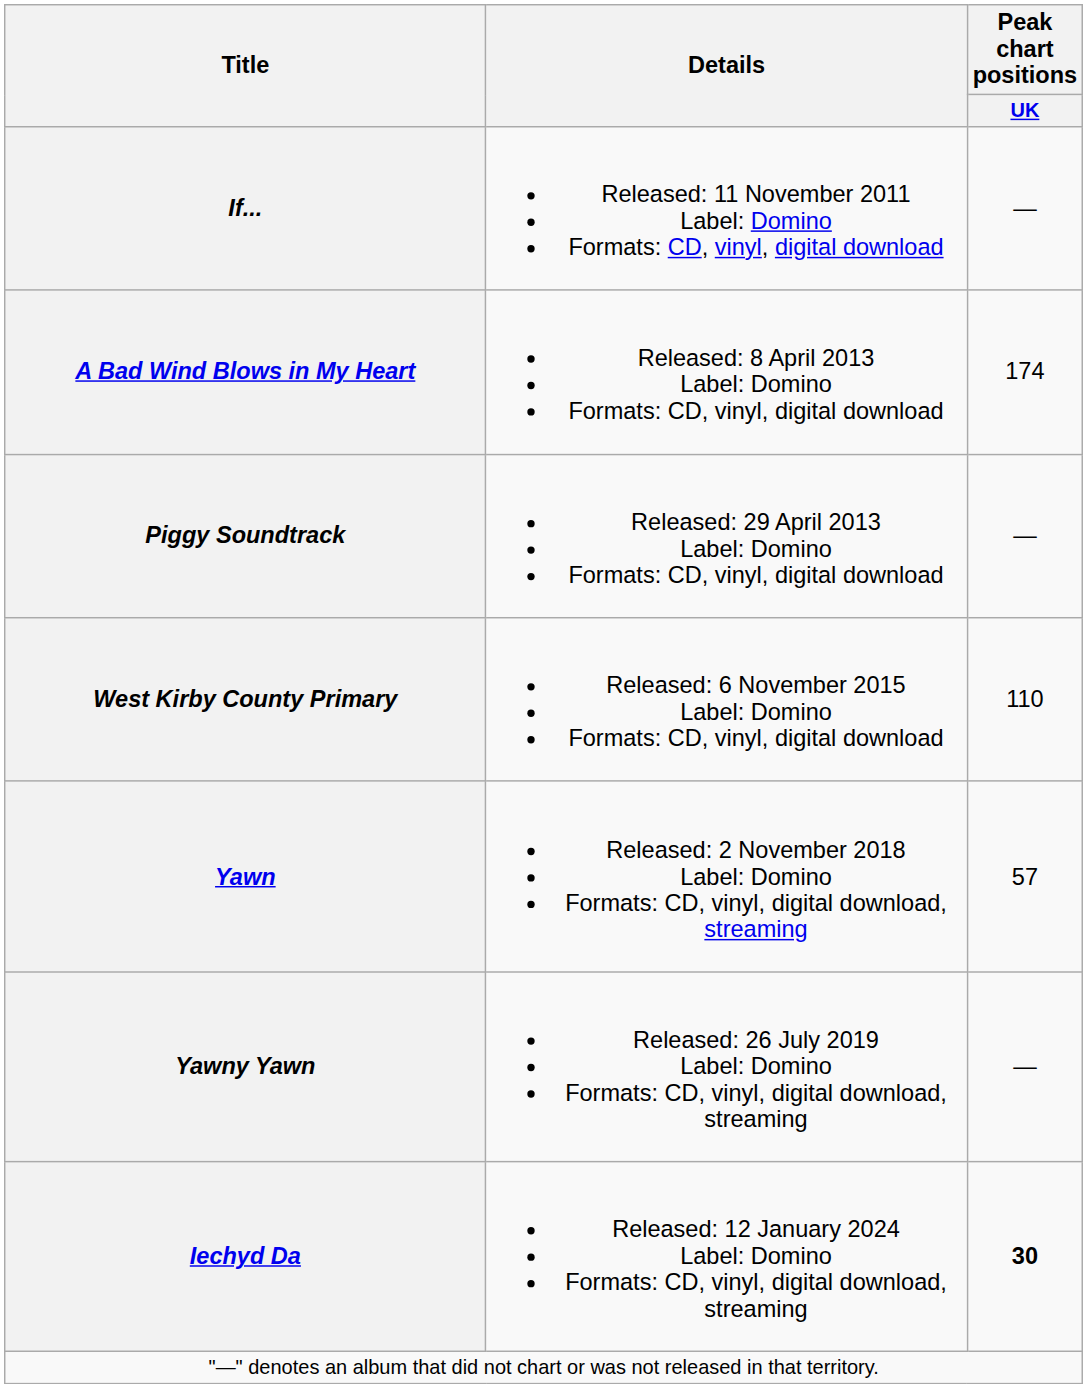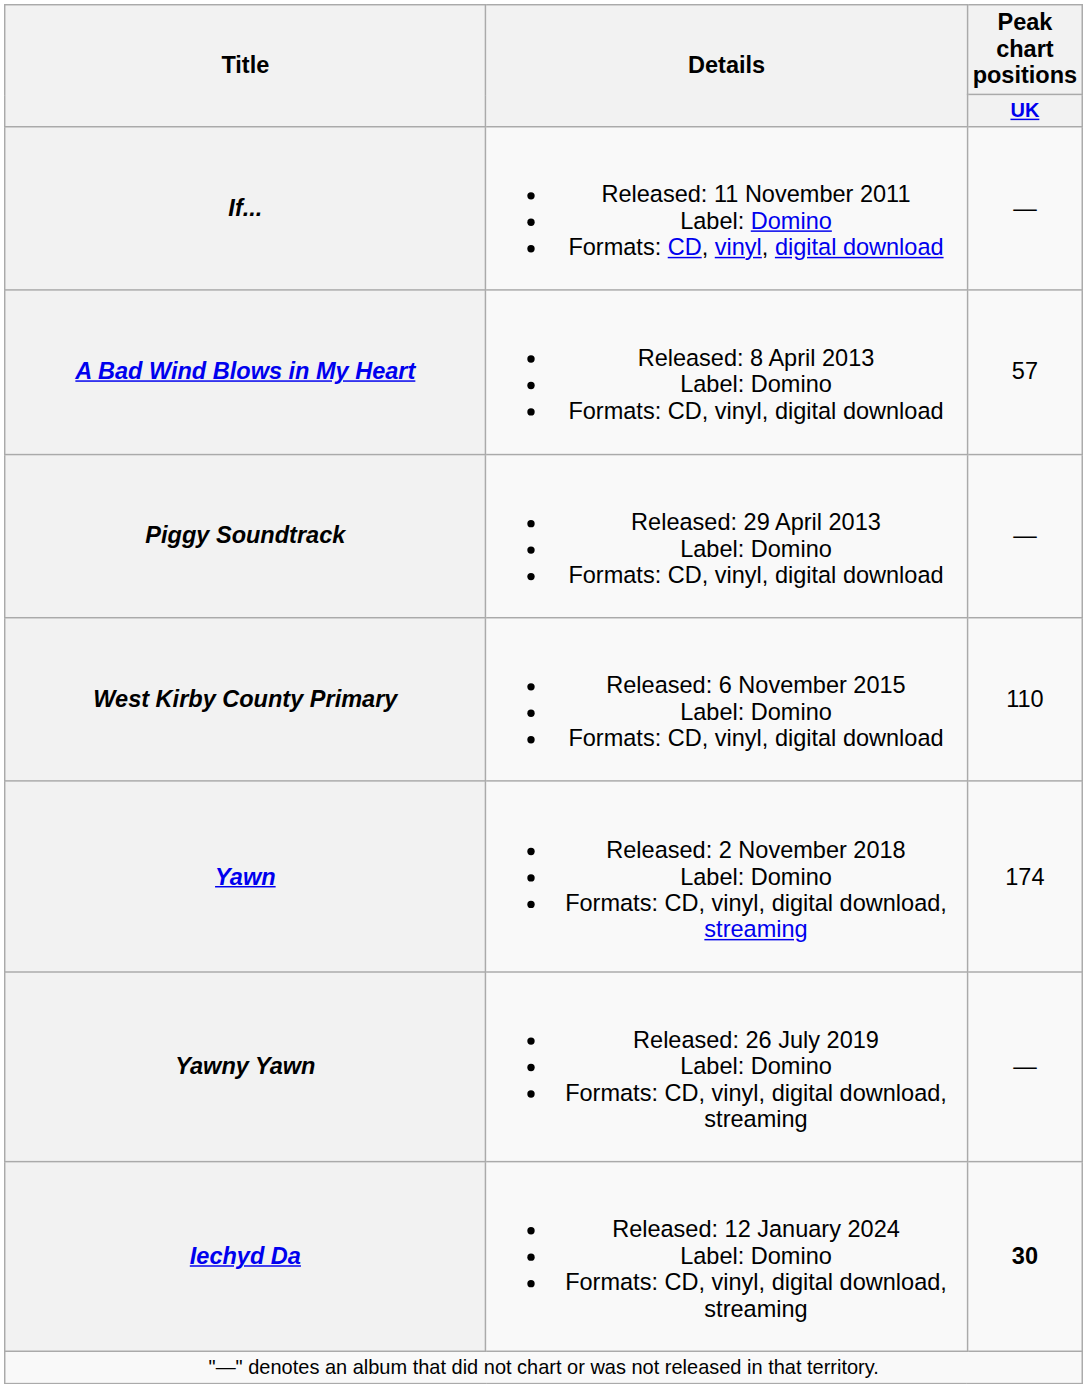 <table class="wikitable plainrowheaders" style="text-align:center;" border="1">
 <tr>
 <th scope="col" rowspan="2" style="width:20em;">Title</th>
 <th scope="col" rowspan="2" style="width:20em;">Details</th>
 <th scope="col" colspan="1">Peak chart positions</th>
 </tr>
 <tr>
 <th scope="col" style="width:3em;font-size:85%;"><a href='#'>UK</a><br></th>
 </tr>
 <tr>
 <th scope="row"><em>If...</em></th>
 <td><br><ul><li>Released: 11 November 2011</li><li>Label: <a href='#'>Domino</a></li><li>Formats: <a href='#'>CD</a>, <a href='#'>vinyl</a>, <a href='#'>digital download</a></li></ul></td>
 <td>—</td>
 </tr>
 <tr>
 <th scope="row"><em><a href='#'>A Bad Wind Blows in My Heart</a></em></th>
 <td><br><ul><li>Released: 8 April 2013</li><li>Label: Domino</li><li>Formats: CD, vinyl, digital download</li></ul></td>
-<td>174</td>
+<td>57</td>
 </tr>
 <tr>
 <th scope="row"><em>Piggy Soundtrack</em></th>
 <td><br><ul><li>Released: 29 April 2013</li><li>Label: Domino</li><li>Formats: CD, vinyl, digital download</li></ul></td>
 <td>—</td>
 </tr>
 <tr>
 <th scope="row"><em>West Kirby County Primary</em></th>
 <td><br><ul><li>Released: 6 November 2015</li><li>Label: Domino</li><li>Formats: CD, vinyl, digital download</li></ul></td>
 <td>110</td>
 </tr>
 <tr>
 <th scope="row"><em><a href='#'>Yawn</a></em></th>
 <td><br><ul><li>Released: 2 November 2018</li><li>Label: Domino</li><li>Formats: CD, vinyl, digital download, <a href='#'>streaming</a></li></ul></td>
-<td>57</td>
+<td>174</td>
 </tr>
 <tr>
 <th scope="row"><em>Yawny Yawn</em></th>
 <td><br><ul><li>Released: 26 July 2019</li><li>Label: Domino</li><li>Formats: CD, vinyl, digital download, streaming</li></ul></td>
 <td>—</td>
 </tr>
 <tr>
 <th scope="row"><em><a href='#'>Iechyd Da</a></em></th>
 <td><br><ul><li>Released: 12 January 2024</li><li>Label: Domino</li><li>Formats: CD, vinyl, digital download, streaming</li></ul></td>
 <td><strong>30</strong></td>
 </tr>
 <tr>
 <td colspan="20" style="font-size:85%">"—" denotes an album that did not chart or was not released in that territory.</td>
 </tr>
 </table>
